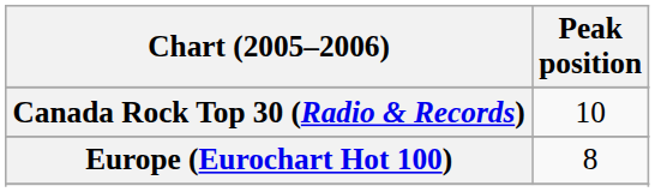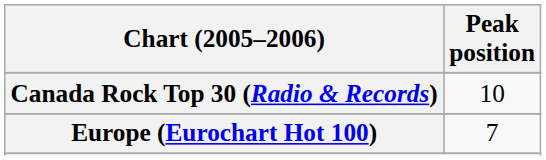 <table class="wikitable sortable plainrowheaders" style="text-align:center">
 <tr>
 <th>Chart (2005–2006)</th>
 <th>Peak<br>position</th>
 </tr>
 <tr>
 </tr>
 <tr>
 </tr>
 <tr>
 <th scope="row">Canada Rock Top 30 (<em><a href='#'>Radio & Records</a></em>)</th>
 <td>10</td>
 </tr>
 <tr>
 </tr>
 <tr>
 <th scope="row">Europe (<a href='#'>Eurochart Hot 100</a>)</th>
-<td>8</td>
+<td>7</td>
 </tr>
 <tr>
 </tr>
 <tr>
 </tr>
 <tr>
 </tr>
 <tr>
 </tr>
 <tr>
 </tr>
 <tr>
 </tr>
 <tr>
 </tr>
 <tr>
 </tr>
 <tr>
 </tr>
 </table>
